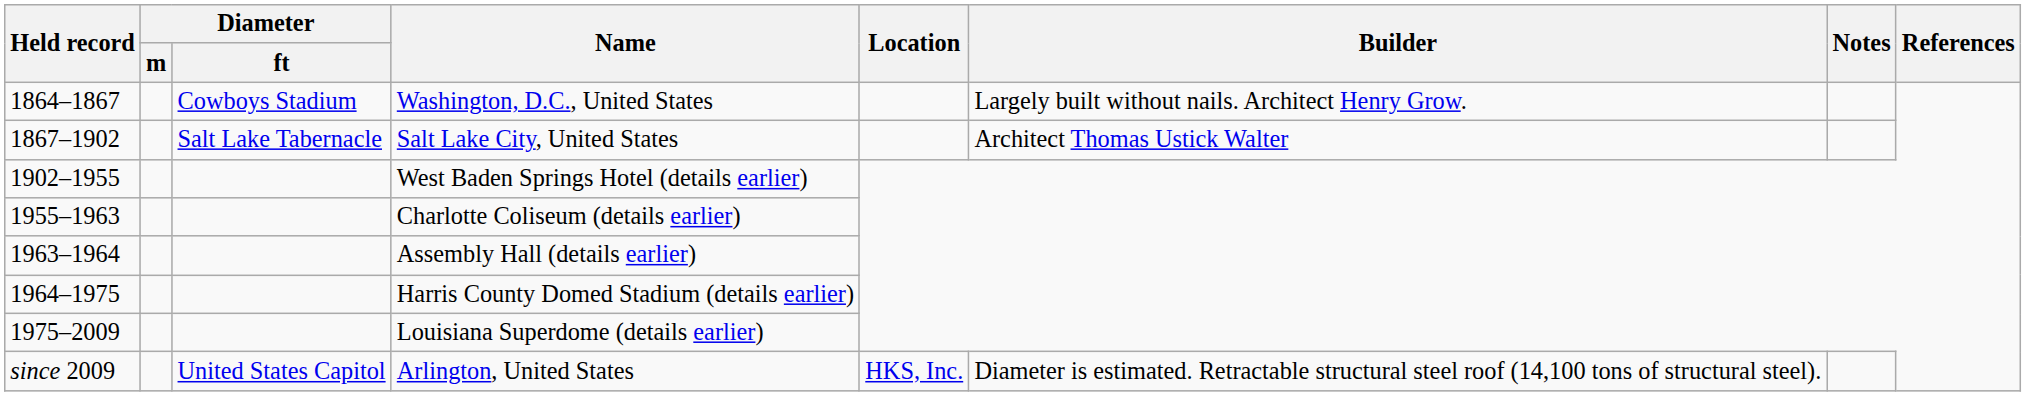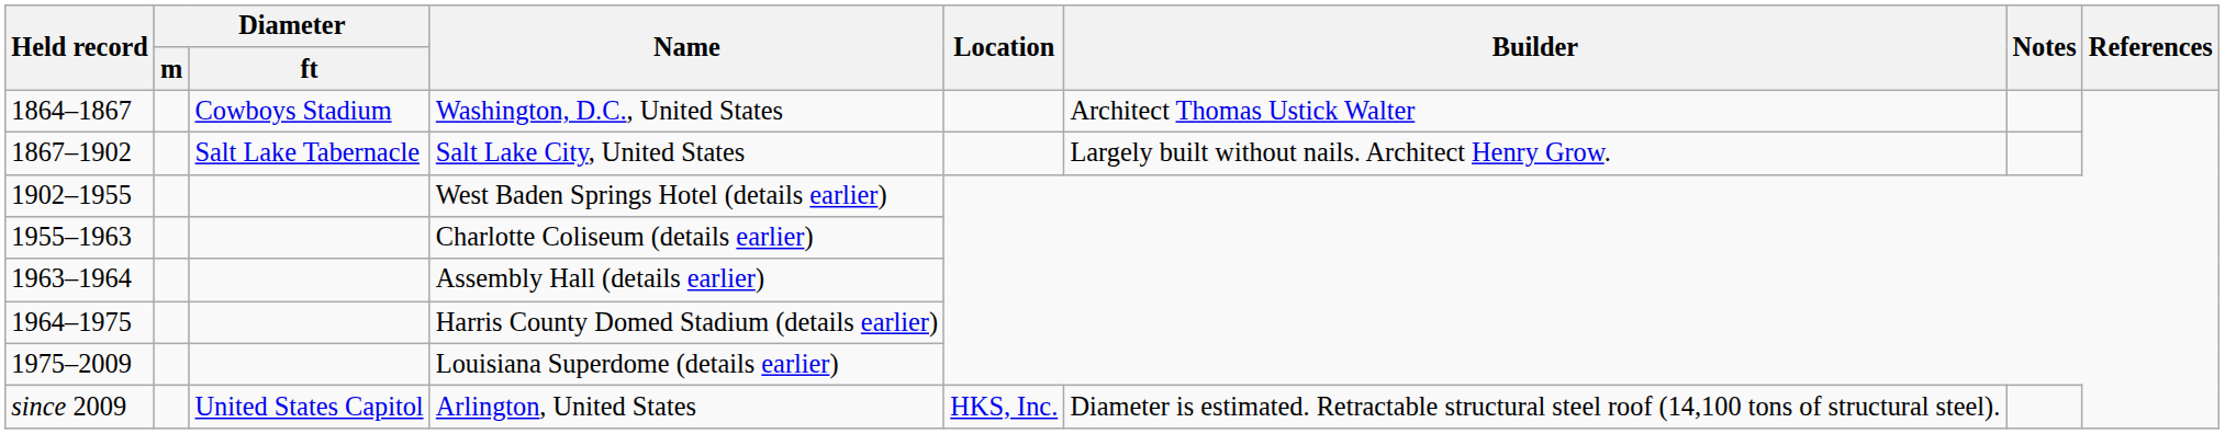 <table class="wikitable sortable">
 <tr>
 <th rowspan=2>Held record</th>
 <th colspan=2 data-sort-type="number">Diameter</th>
 <th rowspan=2>Name</th>
 <th rowspan=2>Location</th>
 <th rowspan=2>Builder</th>
 <th rowspan=2>Notes</th>
 <th rowspan=2>References</th>
 </tr>
 <tr>
 <th>m</th>
 <th>ft</th>
 </tr>
 <tr>
 <td>1864–1867</td>
 <td></td>
 <td><a href='#'>Cowboys Stadium</a></td>
 <td><a href='#'>Washington, D.C.</a>, United States</td>
 <td></td>
-<td>Largely built without nails. Architect <a href='#'>Henry Grow</a>.</td>
+<td>Architect <a href='#'>Thomas Ustick Walter</a></td>
 <td></td>
 </tr>
 <tr>
 <td>1867–1902</td>
 <td></td>
 <td><a href='#'>Salt Lake Tabernacle</a></td>
 <td><a href='#'>Salt Lake City</a>, United States</td>
 <td></td>
-<td>Architect <a href='#'>Thomas Ustick Walter</a></td>
+<td>Largely built without nails. Architect <a href='#'>Henry Grow</a>.</td>
 <td></td>
 </tr>
 <tr>
 <td>1902–1955</td>
 <td></td>
 <td></td>
 <td>West Baden Springs Hotel (details <a href='#'>earlier</a>)</td>
 </tr>
 <tr>
 <td>1955–1963</td>
 <td></td>
 <td></td>
 <td>Charlotte Coliseum (details <a href='#'>earlier</a>)</td>
 </tr>
 <tr>
 <td>1963–1964</td>
 <td></td>
 <td></td>
 <td>Assembly Hall (details <a href='#'>earlier</a>)</td>
 </tr>
 <tr>
 <td>1964–1975</td>
 <td></td>
 <td></td>
 <td>Harris County Domed Stadium (details <a href='#'>earlier</a>)</td>
 </tr>
 <tr>
 <td>1975–2009</td>
 <td></td>
 <td></td>
 <td>Louisiana Superdome (details <a href='#'>earlier</a>)</td>
 </tr>
 <tr>
 <td><em>since</em> 2009</td>
 <td></td>
 <td><a href='#'>United States Capitol</a></td>
 <td><a href='#'>Arlington</a>, United States</td>
 <td><a href='#'>HKS, Inc.</a></td>
 <td>Diameter is estimated. Retractable structural steel roof (14,100 tons of structural steel).</td>
 <td></td>
 </tr>
 </table>
